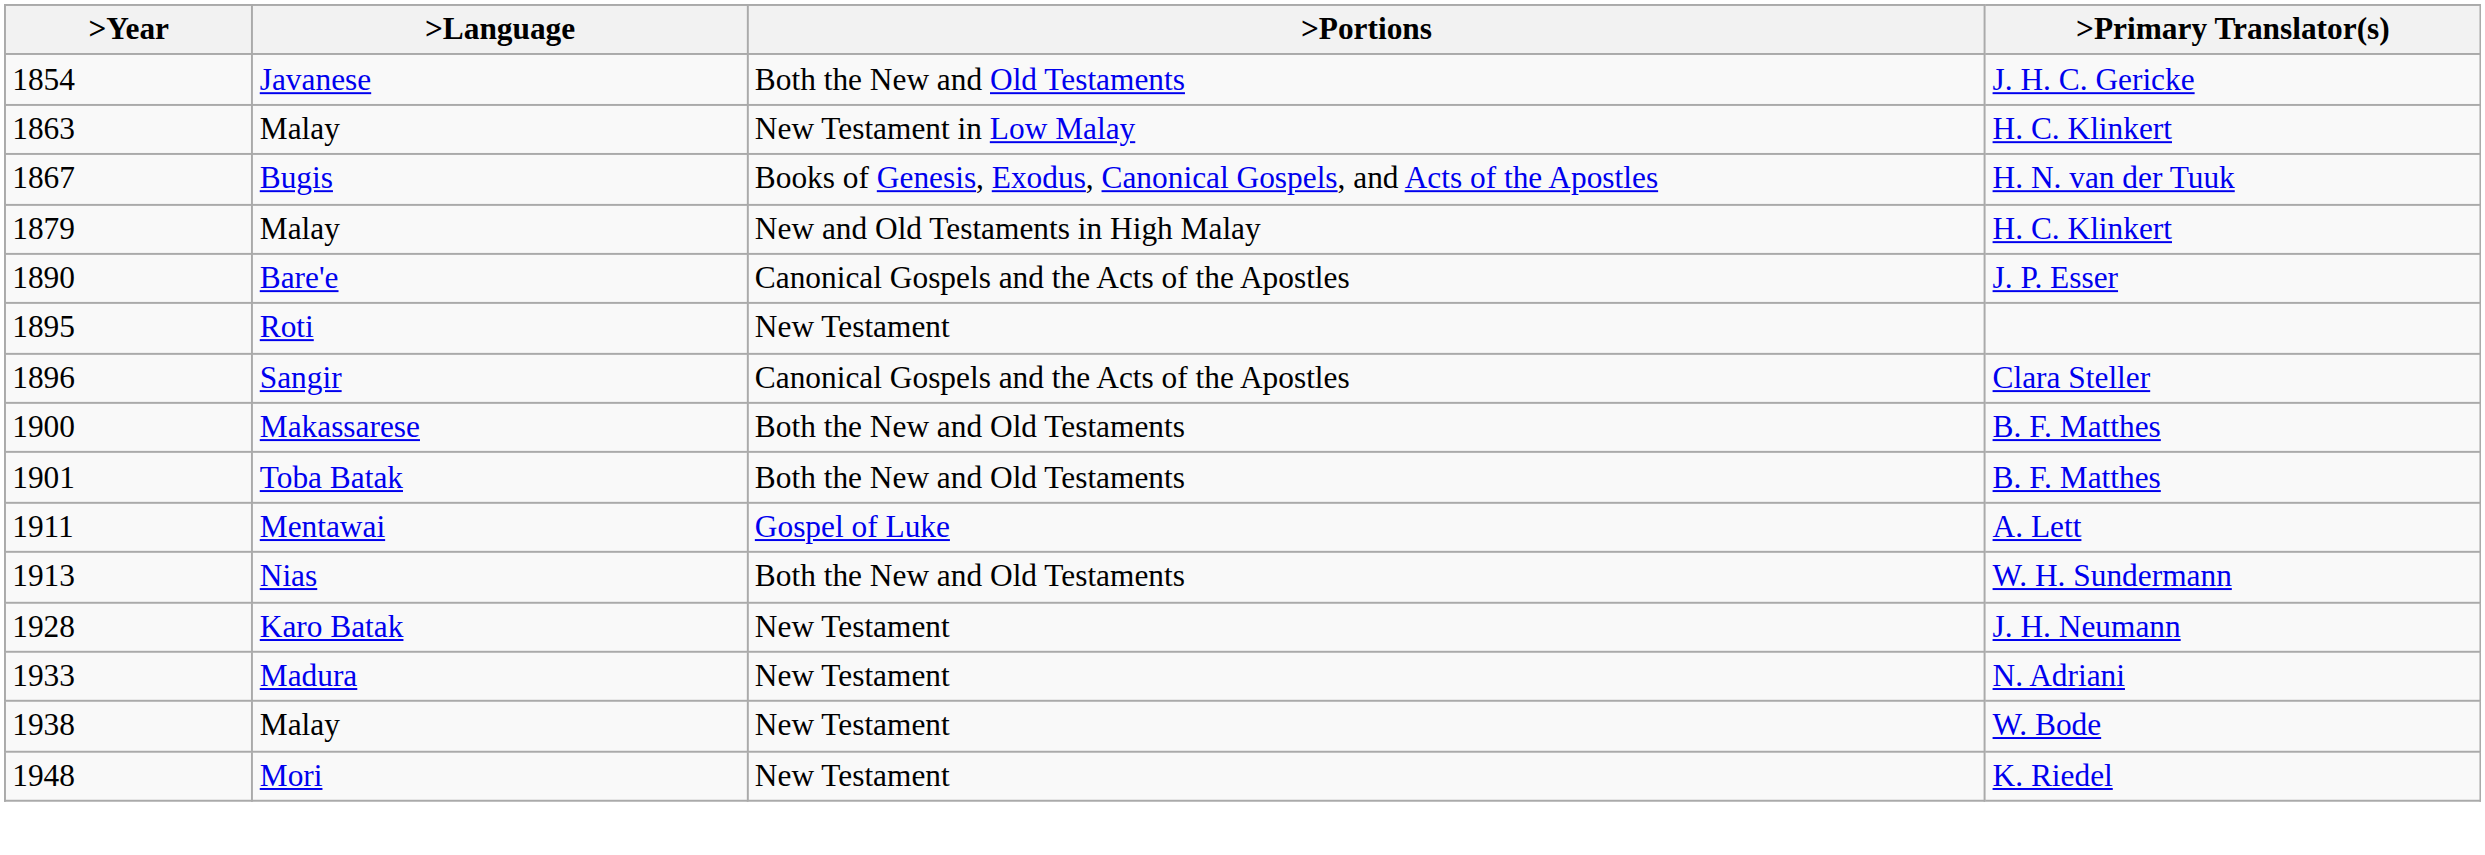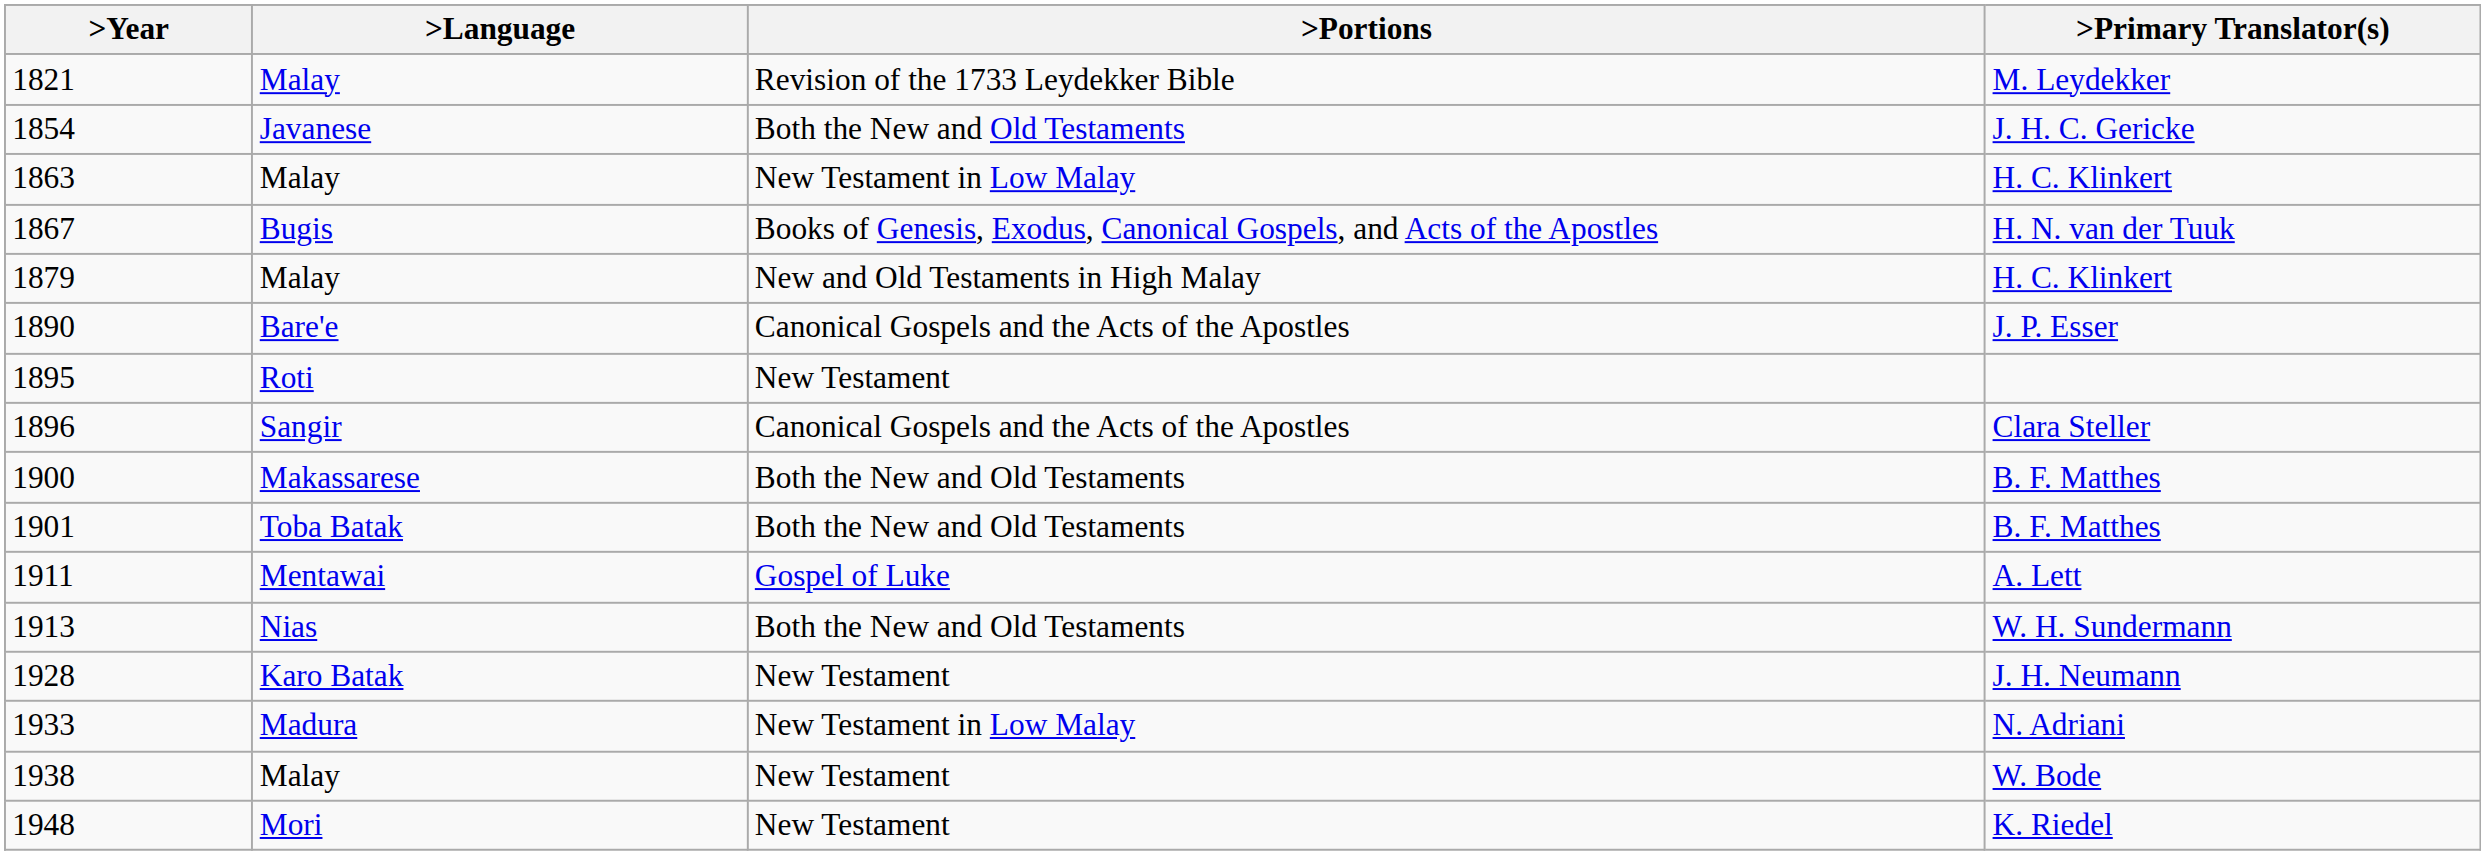 <table class="wikitable" width="100%">
 <tr>
 <th style="width:10%">>Year</th>
 <th style="width:20%">>Language</th>
 <th style="width:50%">>Portions</th>
 <th style="width:20%">>Primary Translator(s)</th>
+</tr>
+<tr>
+<td>1821</td>
+<td><a href='#'>Malay</a></td>
+<td>Revision of the 1733 Leydekker Bible</td>
+<td><a href='#'>M. Leydekker</a></td>
 </tr>
 <tr>
 <td>1854</td>
 <td><a href='#'>Javanese</a></td>
 <td>Both the New and <a href='#'>Old Testaments</a></td>
 <td><a href='#'>J. H. C. Gericke</a></td>
 </tr>
 <tr>
 <td>1863</td>
 <td>Malay </td>
 <td>New Testament in <a href='#'>Low Malay</a></td>
 <td><a href='#'>H. C. Klinkert</a></td>
 </tr>
 <tr>
 <td>1867</td>
 <td><a href='#'>Bugis</a></td>
 <td>Books of <a href='#'>Genesis</a>, <a href='#'>Exodus</a>, <a href='#'>Canonical Gospels</a>, and <a href='#'>Acts of the Apostles</a></td>
 <td><a href='#'>H. N. van der Tuuk</a></td>
 </tr>
 <tr>
 <td>1879</td>
 <td>Malay </td>
 <td>New and Old Testaments in High Malay</td>
 <td><a href='#'>H. C. Klinkert</a></td>
 </tr>
 <tr>
 <td>1890</td>
 <td><a href='#'>Bare'e</a></td>
 <td>Canonical Gospels and the Acts of the Apostles</td>
 <td><a href='#'>J. P. Esser</a></td>
 </tr>
 <tr>
 <td>1895</td>
 <td><a href='#'>Roti</a></td>
 <td>New Testament</td>
 <td></td>
 </tr>
 <tr>
 <td>1896</td>
 <td><a href='#'>Sangir</a></td>
 <td>Canonical Gospels and the Acts of the Apostles</td>
 <td><a href='#'>Clara Steller</a></td>
 </tr>
 <tr>
 <td>1900</td>
 <td><a href='#'>Makassarese</a></td>
 <td>Both the New and Old Testaments</td>
 <td><a href='#'>B. F. Matthes</a></td>
 </tr>
 <tr>
 <td>1901</td>
 <td><a href='#'>Toba Batak</a></td>
 <td>Both the New and Old Testaments</td>
 <td><a href='#'>B. F. Matthes</a></td>
 </tr>
 <tr>
 <td>1911</td>
 <td><a href='#'>Mentawai</a></td>
 <td><a href='#'>Gospel of Luke</a></td>
 <td><a href='#'>A. Lett</a></td>
 </tr>
 <tr>
 <td>1913</td>
 <td><a href='#'>Nias</a></td>
 <td>Both the New and Old Testaments</td>
 <td><a href='#'>W. H. Sundermann</a></td>
 </tr>
 <tr>
 <td>1928</td>
 <td><a href='#'>Karo Batak</a></td>
 <td>New Testament</td>
 <td><a href='#'>J. H. Neumann</a></td>
 </tr>
 <tr>
 <td>1933</td>
 <td><a href='#'>Madura</a></td>
-<td>New Testament</td>
+<td>New Testament in <a href='#'>Low Malay</a></td>
 <td><a href='#'>N. Adriani</a></td>
 </tr>
 <tr>
 <td>1938</td>
 <td>Malay</td>
 <td>New Testament</td>
 <td><a href='#'>W. Bode</a></td>
 </tr>
 <tr>
 <td>1948</td>
 <td><a href='#'>Mori</a></td>
 <td>New Testament</td>
 <td><a href='#'>K. Riedel</a></td>
 </tr>
 </table>
